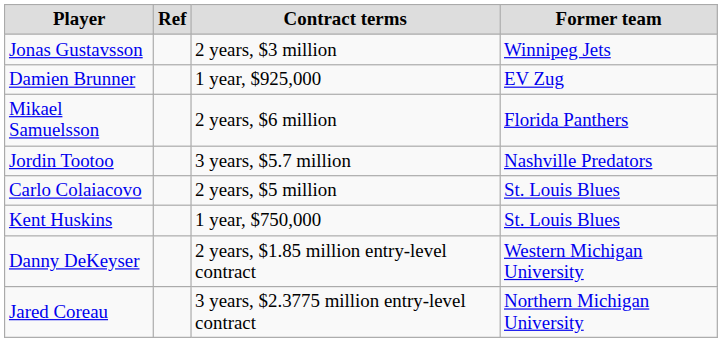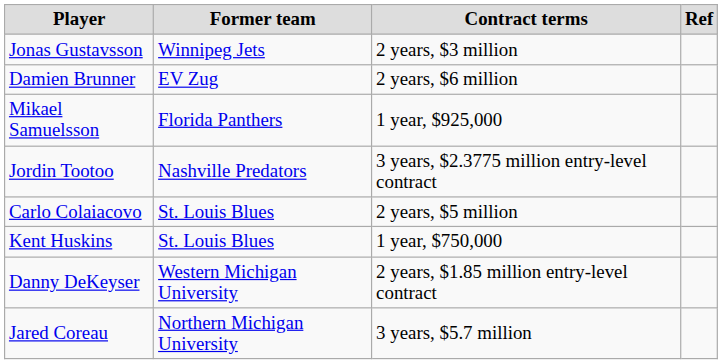 <table class="wikitable" style="width:97%;">
 <tr style="text-align:center; background:#ddd;">
 <td><strong>Player</strong></td>
+<td><strong>Former team</strong></td>
+<td><strong>Contract terms</strong></td>
 <td><strong>Ref</strong></td>
-<td><strong>Contract terms</strong></td>
-<td><strong>Former team</strong></td>
 </tr>
 <tr>
 <td><a href='#'>Jonas Gustavsson</a></td>
+<td><a href='#'>Winnipeg Jets</a></td>
+<td>2 years, $3 million</td>
 <td></td>
-<td>2 years, $3 million</td>
-<td><a href='#'>Winnipeg Jets</a></td>
 </tr>
 <tr>
 <td><a href='#'>Damien Brunner</a></td>
+<td><a href='#'>EV Zug</a></td>
+<td>2 years, $6 million</td>
 <td></td>
-<td>1 year, $925,000</td>
-<td><a href='#'>EV Zug</a></td>
 </tr>
 <tr>
 <td><a href='#'>Mikael Samuelsson</a></td>
+<td><a href='#'>Florida Panthers</a></td>
+<td>1 year, $925,000</td>
 <td></td>
-<td>2 years, $6 million</td>
-<td><a href='#'>Florida Panthers</a></td>
 </tr>
 <tr>
 <td><a href='#'>Jordin Tootoo</a></td>
+<td><a href='#'>Nashville Predators</a></td>
+<td>3 years, $2.3775 million entry-level contract</td>
 <td></td>
-<td>3 years, $5.7 million</td>
-<td><a href='#'>Nashville Predators</a></td>
 </tr>
 <tr>
 <td><a href='#'>Carlo Colaiacovo</a></td>
+<td><a href='#'>St. Louis Blues</a></td>
+<td>2 years, $5 million</td>
 <td></td>
-<td>2 years, $5 million</td>
-<td><a href='#'>St. Louis Blues</a></td>
 </tr>
 <tr>
 <td><a href='#'>Kent Huskins</a></td>
+<td><a href='#'>St. Louis Blues</a></td>
+<td>1 year, $750,000</td>
 <td></td>
-<td>1 year, $750,000</td>
-<td><a href='#'>St. Louis Blues</a></td>
 </tr>
 <tr>
 <td><a href='#'>Danny DeKeyser</a></td>
+<td><a href='#'>Western Michigan University</a></td>
+<td>2 years, $1.85 million entry-level contract</td>
 <td></td>
-<td>2 years, $1.85 million entry-level contract</td>
-<td><a href='#'>Western Michigan University</a></td>
 </tr>
 <tr>
 <td><a href='#'>Jared Coreau</a></td>
+<td><a href='#'>Northern Michigan University</a></td>
+<td>3 years, $5.7 million</td>
 <td></td>
-<td>3 years, $2.3775 million entry-level contract</td>
-<td><a href='#'>Northern Michigan University</a></td>
 </tr>
 </table>
